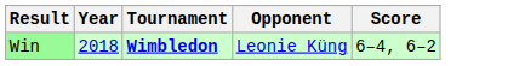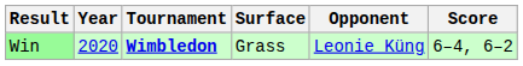 <table class="wikitable">
 <tr>
 <th scope="col">Result</th>
 <th scope="col">Year</th>
 <th scope="col">Tournament</th>
+<th scope="col">Surface</th>
 <th scope="col">Opponent</th>
 <th scope="col" class="unsortable">Score</th>
 </tr>
 <tr style="background:#ccffcc;">
 <td style="background:#98fb98;">Win</td>
-<td><a href='#'>2018</a></td>
+<td><a href='#'>2020</a></td>
 <td><strong><a href='#'>Wimbledon</a></strong></td>
+<td>Grass</td>
 <td> <a href='#'>Leonie Küng</a></td>
 <td>6–4, 6–2</td>
 </tr>
 </table>
